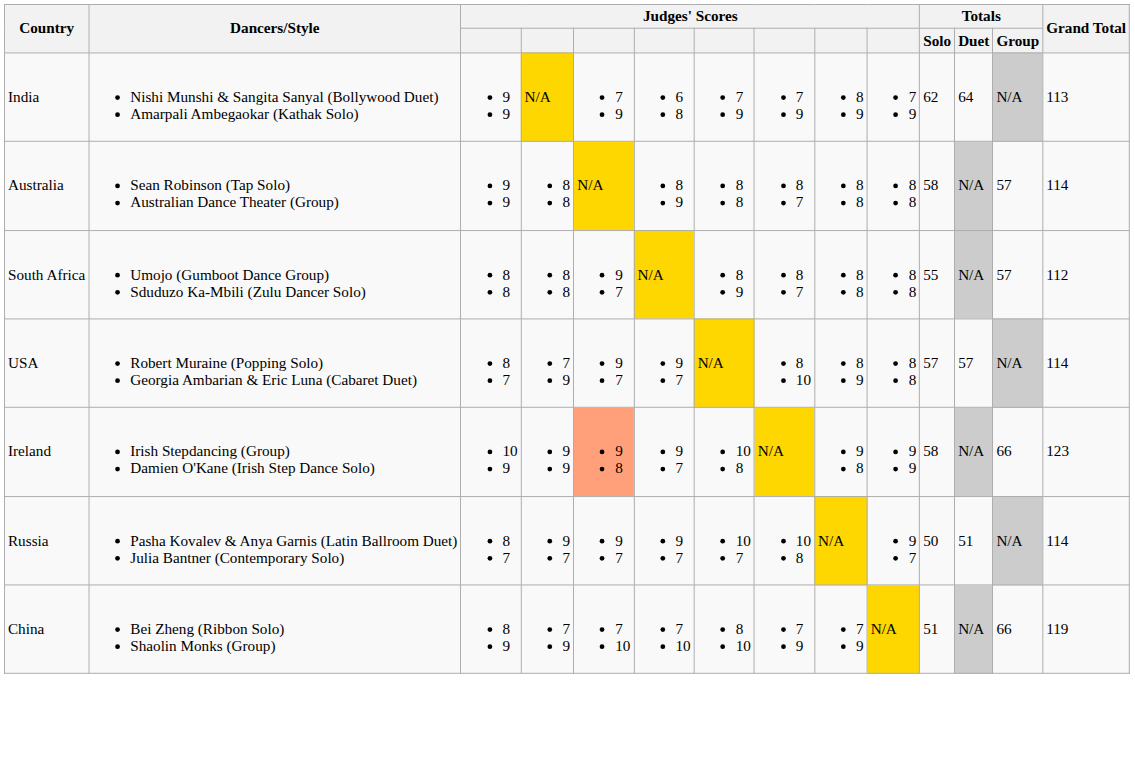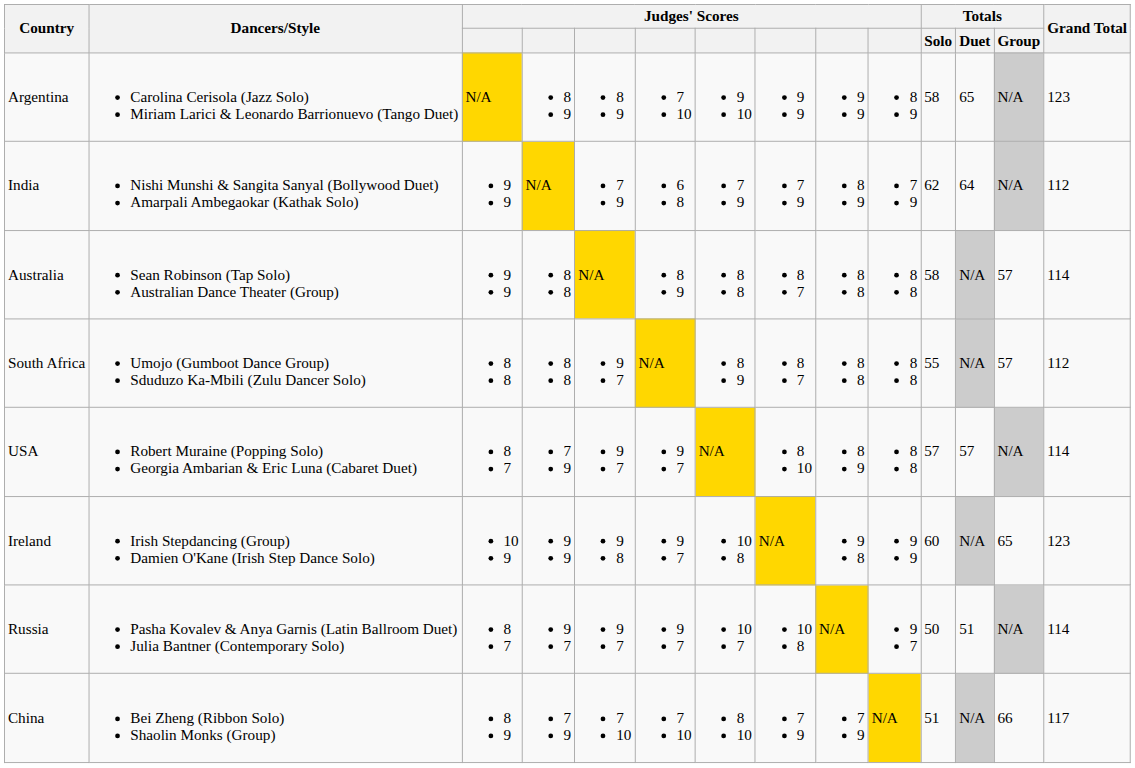 <table class="wikitable">
 <tr>
 <th rowspan="2">Country</th>
 <th rowspan="2">Dancers/Style</th>
 <th colspan="8">Judges' Scores</th>
 <th colspan="3">Totals</th>
 <th rowspan="2">Grand Total</th>
 </tr>
 <tr>
 <th></th>
 <th></th>
 <th></th>
 <th></th>
 <th></th>
 <th></th>
 <th></th>
 <th></th>
 <th>Solo</th>
 <th>Duet</th>
 <th>Group</th>
 </tr>
 <tr>
+<td>Argentina</td>
+<td><br><ul><li>Carolina Cerisola (Jazz Solo)</li><li>Miriam Larici & Leonardo Barrionuevo (Tango Duet)</li></ul></td>
+<td bgcolor="gold">N/A</td>
+<td><br><ul><li>8</li><li>9</li></ul></td>
+<td><br><ul><li>8</li><li>9</li></ul></td>
+<td><br><ul><li>7</li><li>10</li></ul></td>
+<td><br><ul><li>9</li><li>10</li></ul></td>
+<td><br><ul><li>9</li><li>9</li></ul></td>
+<td><br><ul><li>9</li><li>9</li></ul></td>
+<td><br><ul><li>8</li><li>9</li></ul></td>
+<td>58</td>
+<td>65</td>
+<td bgcolor="CCCCCC">N/A</td>
+<td>123</td>
+</tr>
+<tr>
 <td>India</td>
 <td><br><ul><li>Nishi Munshi & Sangita Sanyal (Bollywood Duet)</li><li>Amarpali Ambegaokar (Kathak Solo)</li></ul></td>
 <td><br><ul><li>9</li><li>9</li></ul></td>
 <td bgcolor="gold">N/A</td>
 <td><br><ul><li>7</li><li>9</li></ul></td>
 <td><br><ul><li>6</li><li>8</li></ul></td>
 <td><br><ul><li>7</li><li>9</li></ul></td>
 <td><br><ul><li>7</li><li>9</li></ul></td>
 <td><br><ul><li>8</li><li>9</li></ul></td>
 <td><br><ul><li>7</li><li>9</li></ul></td>
 <td>62</td>
 <td>64</td>
 <td bgcolor="CCCCCC">N/A</td>
-<td>113</td>
+<td>112</td>
 </tr>
 <tr>
 <td>Australia</td>
 <td><br><ul><li>Sean Robinson (Tap Solo)</li><li>Australian Dance Theater (Group)</li></ul></td>
 <td><br><ul><li>9</li><li>9</li></ul></td>
 <td><br><ul><li>8</li><li>8</li></ul></td>
 <td bgcolor="gold">N/A</td>
 <td><br><ul><li>8</li><li>9</li></ul></td>
 <td><br><ul><li>8</li><li>8</li></ul></td>
 <td><br><ul><li>8</li><li>7</li></ul></td>
 <td><br><ul><li>8</li><li>8</li></ul></td>
 <td><br><ul><li>8</li><li>8</li></ul></td>
 <td>58</td>
 <td bgcolor="CCCCCC">N/A</td>
 <td>57</td>
 <td>114</td>
 </tr>
 <tr>
 <td>South Africa</td>
 <td><br><ul><li>Umojo (Gumboot Dance Group)</li><li>Sduduzo Ka-Mbili (Zulu Dancer Solo)</li></ul></td>
 <td><br><ul><li>8</li><li>8</li></ul></td>
 <td><br><ul><li>8</li><li>8</li></ul></td>
 <td><br><ul><li>9</li><li>7</li></ul></td>
 <td bgcolor="gold">N/A</td>
 <td><br><ul><li>8</li><li>9</li></ul></td>
 <td><br><ul><li>8</li><li>7</li></ul></td>
 <td><br><ul><li>8</li><li>8</li></ul></td>
 <td><br><ul><li>8</li><li>8</li></ul></td>
 <td>55</td>
 <td bgcolor="CCCCCC">N/A</td>
 <td>57</td>
 <td>112</td>
 </tr>
 <tr>
 <td>USA</td>
 <td><br><ul><li>Robert Muraine (Popping Solo)</li><li>Georgia Ambarian & Eric Luna (Cabaret Duet)</li></ul></td>
 <td><br><ul><li>8</li><li>7</li></ul></td>
 <td><br><ul><li>7</li><li>9</li></ul></td>
 <td><br><ul><li>9</li><li>7</li></ul></td>
 <td><br><ul><li>9</li><li>7</li></ul></td>
 <td bgcolor="gold">N/A</td>
 <td><br><ul><li>8</li><li>10</li></ul></td>
 <td><br><ul><li>8</li><li>9</li></ul></td>
 <td><br><ul><li>8</li><li>8</li></ul></td>
 <td>57</td>
 <td>57</td>
 <td bgcolor="CCCCCC">N/A</td>
 <td>114</td>
 </tr>
 <tr>
 <td>Ireland</td>
 <td><br><ul><li>Irish Stepdancing (Group)</li><li>Damien O'Kane (Irish Step Dance Solo)</li></ul></td>
 <td><br><ul><li>10</li><li>9</li></ul></td>
 <td><br><ul><li>9</li><li>9</li></ul></td>
-<td style="background: lightsalmon;"><br><ul><li>9</li><li>8</li></ul></td>
+<td><br><ul><li>9</li><li>8</li></ul></td>
 <td><br><ul><li>9</li><li>7</li></ul></td>
 <td><br><ul><li>10</li><li>8</li></ul></td>
 <td bgcolor="gold">N/A</td>
 <td><br><ul><li>9</li><li>8</li></ul></td>
 <td><br><ul><li>9</li><li>9</li></ul></td>
-<td>58</td>
+<td>60</td>
 <td bgcolor="CCCCCC">N/A</td>
-<td>66</td>
+<td>65</td>
 <td>123</td>
 </tr>
 <tr>
 <td>Russia</td>
 <td><br><ul><li>Pasha Kovalev & Anya Garnis (Latin Ballroom Duet)</li><li>Julia Bantner (Contemporary Solo)</li></ul></td>
 <td><br><ul><li>8</li><li>7</li></ul></td>
 <td><br><ul><li>9</li><li>7</li></ul></td>
 <td><br><ul><li>9</li><li>7</li></ul></td>
 <td><br><ul><li>9</li><li>7</li></ul></td>
 <td><br><ul><li>10</li><li>7</li></ul></td>
 <td><br><ul><li>10</li><li>8</li></ul></td>
 <td bgcolor="gold">N/A</td>
 <td><br><ul><li>9</li><li>7</li></ul></td>
 <td>50</td>
 <td>51</td>
 <td bgcolor="CCCCCC">N/A</td>
 <td>114</td>
 </tr>
 <tr>
 <td>China</td>
 <td><br><ul><li>Bei Zheng (Ribbon Solo)</li><li>Shaolin Monks (Group)</li></ul></td>
 <td><br><ul><li>8</li><li>9</li></ul></td>
 <td><br><ul><li>7</li><li>9</li></ul></td>
 <td><br><ul><li>7</li><li>10</li></ul></td>
 <td><br><ul><li>7</li><li>10</li></ul></td>
 <td><br><ul><li>8</li><li>10</li></ul></td>
 <td><br><ul><li>7</li><li>9</li></ul></td>
 <td><br><ul><li>7</li><li>9</li></ul></td>
 <td bgcolor="gold">N/A</td>
 <td>51</td>
 <td bgcolor="CCCCCC">N/A</td>
 <td>66</td>
-<td>119</td>
+<td>117</td>
 </tr>
 </table>
